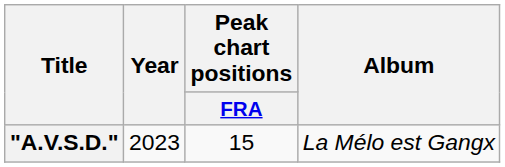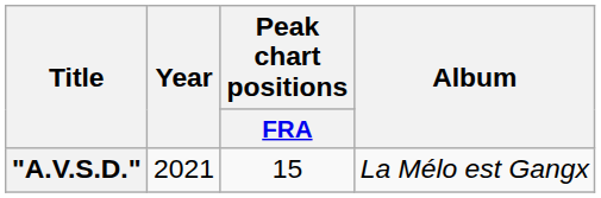 <table class="wikitable plainrowheaders" style="text-align:center;">
 <tr>
 <th scope="col" rowspan="2">Title</th>
 <th scope="col" rowspan="2">Year</th>
 <th scope="col" colspan="1">Peak chart positions</th>
 <th scope="col" rowspan="2">Album</th>
 </tr>
 <tr>
 <th scope="col" style="width:3em;font-size:90%"><a href='#'>FRA</a></th>
 </tr>
 <tr>
 <th scope="row">"A.V.S.D."<br></th>
-<td>2023</td>
+<td>2021</td>
 <td>15</td>
 <td><em>La Mélo est Gangx</em></td>
 </tr>
 </table>
